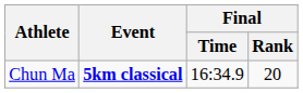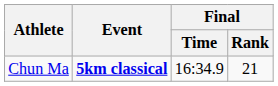 <table class="wikitable">
 <tr>
 <th rowspan="2">Athlete</th>
 <th rowspan="2">Event</th>
 <th colspan="2">Final</th>
 </tr>
 <tr>
 <th>Time</th>
 <th>Rank</th>
 </tr>
 <tr>
 <td rowspan="1"><a href='#'>Chun Ma</a></td>
 <td><strong><a href='#'>5km classical</a></strong></td>
 <td align="center">16:34.9</td>
-<td align="center">20</td>
+<td align="center">21</td>
 </tr>
 </table>
